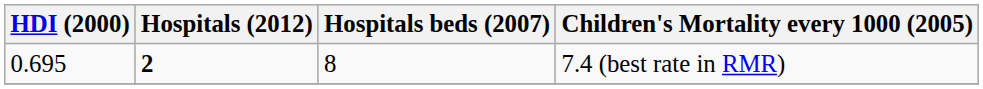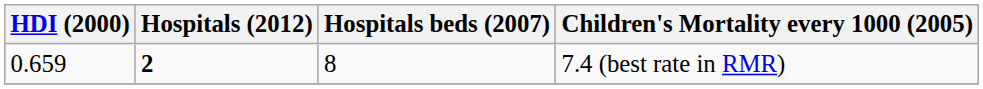 <table class="wikitable">
 <tr>
 <th><a href='#'>HDI</a> (2000)</th>
 <th>Hospitals (2012)</th>
 <th>Hospitals beds (2007)</th>
 <th>Children's Mortality every 1000 (2005)</th>
 </tr>
 <tr>
-<td>0.695</td>
+<td>0.659</td>
 <td><strong>2</strong></td>
 <td>8</td>
 <td>7.4  (best rate in <a href='#'>RMR</a>)</td>
 </tr>
 <tr>
 </tr>
 </table>
